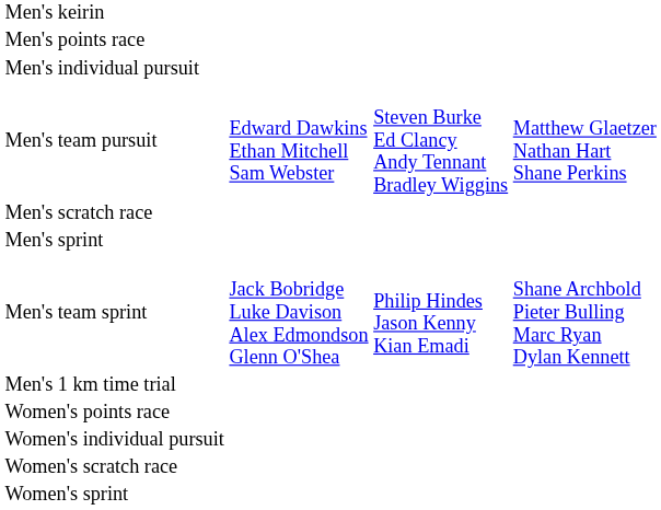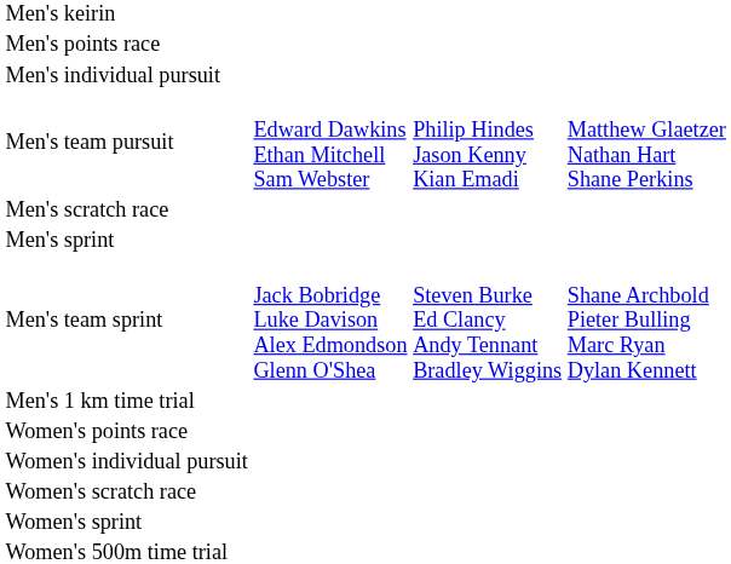 <table>
 <tr>
 <td>Men's keirin<br></td>
 <td></td>
 <td></td>
 <td></td>
 </tr>
 <tr>
 <td>Men's points race<br></td>
 <td></td>
 <td></td>
 <td></td>
 </tr>
 <tr>
 <td>Men's individual pursuit<br></td>
 <td></td>
 <td></td>
 <td></td>
 </tr>
 <tr>
 <td>Men's team pursuit<br></td>
 <td><br><a href='#'>Edward Dawkins</a><br><a href='#'>Ethan Mitchell</a><br><a href='#'>Sam Webster</a></td>
-<td><br><a href='#'>Steven Burke</a><br><a href='#'>Ed Clancy</a><br><a href='#'>Andy Tennant</a><br><a href='#'>Bradley Wiggins</a></td>
+<td><br><a href='#'>Philip Hindes</a><br><a href='#'>Jason Kenny</a><br><a href='#'>Kian Emadi</a></td>
 <td><br><a href='#'>Matthew Glaetzer</a><br><a href='#'>Nathan Hart</a><br><a href='#'>Shane Perkins</a></td>
 </tr>
 <tr>
 <td>Men's scratch race<br></td>
 <td></td>
 <td></td>
 <td></td>
 </tr>
 <tr>
 <td>Men's sprint<br></td>
 <td></td>
 <td></td>
 <td></td>
 </tr>
 <tr>
 <td>Men's team sprint<br></td>
 <td><br><a href='#'>Jack Bobridge</a><br><a href='#'>Luke Davison</a><br><a href='#'>Alex Edmondson</a><br><a href='#'>Glenn O'Shea</a></td>
-<td><br><a href='#'>Philip Hindes</a><br><a href='#'>Jason Kenny</a><br><a href='#'>Kian Emadi</a></td>
+<td><br><a href='#'>Steven Burke</a><br><a href='#'>Ed Clancy</a><br><a href='#'>Andy Tennant</a><br><a href='#'>Bradley Wiggins</a></td>
 <td><br><a href='#'>Shane Archbold</a><br><a href='#'>Pieter Bulling</a><br><a href='#'>Marc Ryan</a><br><a href='#'>Dylan Kennett</a></td>
 </tr>
 <tr>
 <td>Men's 1 km time trial<br></td>
 <td></td>
 <td></td>
 <td></td>
 </tr>
 <tr>
 <td>Women's points race<br></td>
 <td></td>
 <td></td>
 <td></td>
 </tr>
 <tr>
 <td>Women's individual pursuit<br></td>
 <td></td>
 <td></td>
 <td></td>
 </tr>
 <tr>
 <td>Women's scratch race<br></td>
 <td></td>
 <td></td>
 <td></td>
 </tr>
 <tr>
 <td>Women's sprint<br></td>
 <td></td>
 <td></td>
 <td></td>
 </tr>
+<tr>
+<td>Women's 500m time trial<br></td>
+<td></td>
+<td></td>
+<td></td>
+</tr>
 </table>
